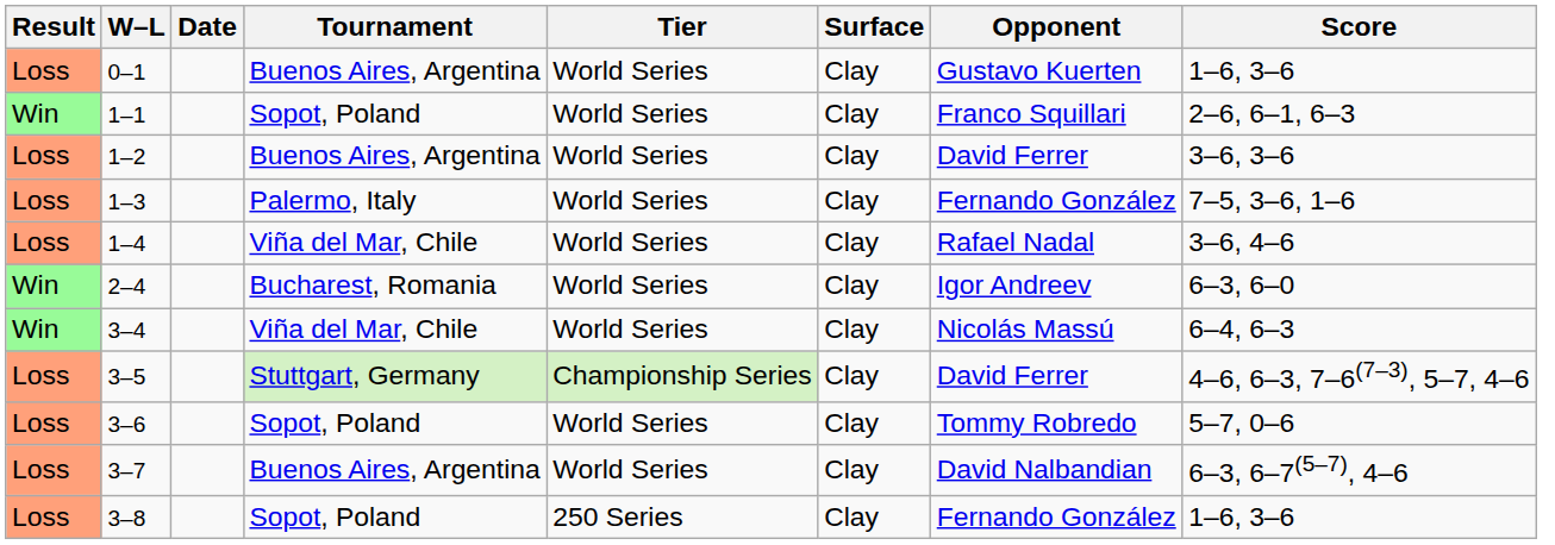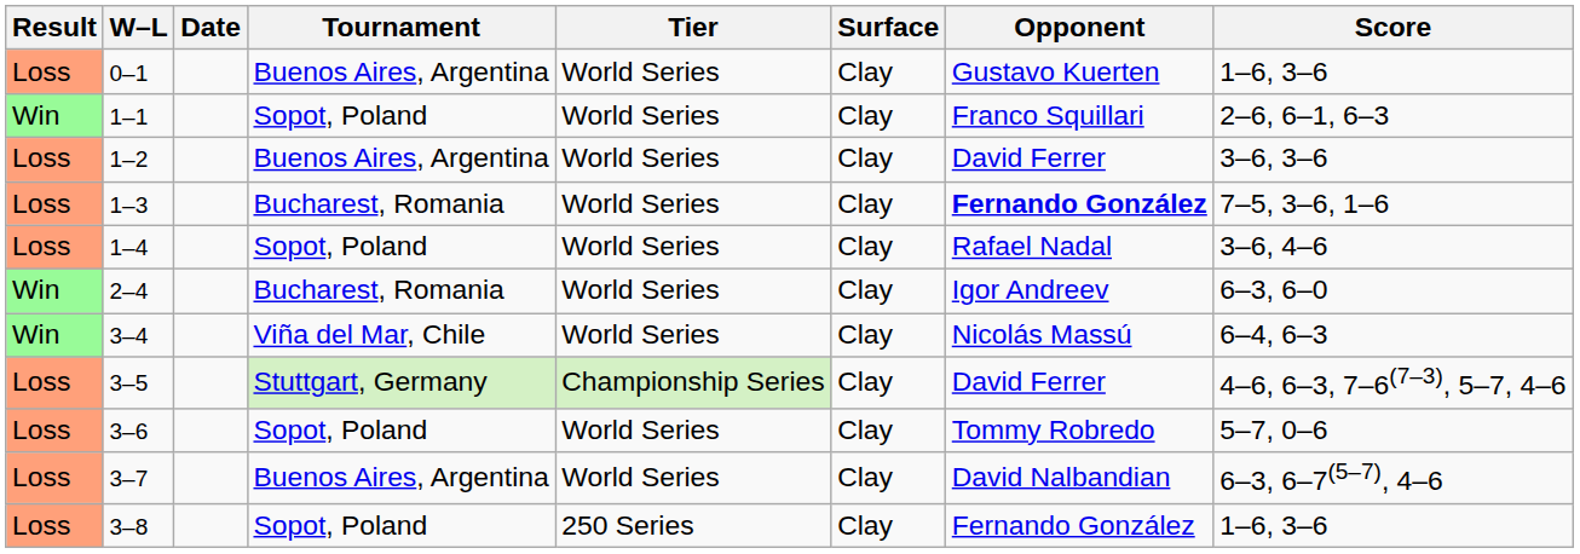 <table class="sortable wikitable">
 <tr>
 <th>Result</th>
 <th class="unsortable">W–L</th>
 <th>Date</th>
 <th>Tournament</th>
 <th>Tier</th>
 <th>Surface</th>
 <th>Opponent</th>
 <th class="unsortable">Score</th>
 </tr>
 <tr>
 <td style="background:#ffa07a;">Loss</td>
 <td><small>0–1</small></td>
 <td><a href='#'></a></td>
 <td><a href='#'>Buenos Aires</a>, Argentina</td>
 <td>World Series</td>
 <td>Clay</td>
 <td> <a href='#'>Gustavo Kuerten</a></td>
 <td>1–6, 3–6</td>
 </tr>
 <tr>
 <td style="background:#98fb98;">Win</td>
 <td><small>1–1</small></td>
 <td><a href='#'></a></td>
 <td><a href='#'>Sopot</a>, Poland</td>
 <td>World Series</td>
 <td>Clay</td>
 <td> <a href='#'>Franco Squillari</a></td>
 <td>2–6, 6–1, 6–3</td>
 </tr>
 <tr>
 <td style="background:#ffa07a;">Loss</td>
 <td><small>1–2</small></td>
 <td><a href='#'></a></td>
 <td><a href='#'>Buenos Aires</a>, Argentina</td>
 <td>World Series</td>
 <td>Clay</td>
 <td> <a href='#'>David Ferrer</a></td>
 <td>3–6, 3–6</td>
 </tr>
 <tr>
 <td style="background:#ffa07a;">Loss</td>
 <td><small>1–3</small></td>
 <td><a href='#'></a></td>
-<td><a href='#'>Palermo</a>, Italy</td>
+<td><a href='#'>Bucharest</a>, Romania</td>
 <td>World Series</td>
 <td>Clay</td>
-<td> <a href='#'>Fernando González</a></td>
+<td><strong> <a href='#'>Fernando González</a></strong></td>
 <td>7–5, 3–6, 1–6</td>
 </tr>
 <tr>
 <td style="background:#ffa07a;">Loss</td>
 <td><small>1–4</small></td>
 <td><a href='#'></a></td>
-<td><a href='#'>Viña del Mar</a>, Chile</td>
+<td><a href='#'>Sopot</a>, Poland</td>
 <td>World Series</td>
 <td>Clay</td>
 <td> <a href='#'>Rafael Nadal</a></td>
 <td>3–6, 4–6</td>
 </tr>
 <tr>
 <td style="background:#98fb98;">Win</td>
 <td><small>2–4</small></td>
 <td><a href='#'></a></td>
 <td><a href='#'>Bucharest</a>, Romania</td>
 <td>World Series</td>
 <td>Clay</td>
 <td> <a href='#'>Igor Andreev</a></td>
 <td>6–3, 6–0</td>
 </tr>
 <tr>
 <td style="background:#98fb98;">Win</td>
 <td><small>3–4</small></td>
 <td><a href='#'></a></td>
 <td><a href='#'>Viña del Mar</a>, Chile</td>
 <td>World Series</td>
 <td>Clay</td>
 <td> <a href='#'>Nicolás Massú</a></td>
 <td>6–4, 6–3</td>
 </tr>
 <tr>
 <td style="background:#ffa07a;">Loss</td>
 <td><small>3–5</small></td>
 <td><a href='#'></a></td>
 <td style="background:#d4f1c5;"><a href='#'>Stuttgart</a>, Germany</td>
 <td style="background:#d4f1c5;">Championship Series</td>
 <td>Clay</td>
 <td> <a href='#'>David Ferrer</a></td>
 <td>4–6, 6–3, 7–6<sup>(7–3)</sup>, 5–7, 4–6</td>
 </tr>
 <tr>
 <td style="background:#ffa07a;">Loss</td>
 <td><small>3–6</small></td>
 <td><a href='#'></a></td>
 <td><a href='#'>Sopot</a>, Poland</td>
 <td>World Series</td>
 <td>Clay</td>
 <td> <a href='#'>Tommy Robredo</a></td>
 <td>5–7, 0–6</td>
 </tr>
 <tr>
 <td style="background:#ffa07a;">Loss</td>
 <td><small>3–7</small></td>
 <td><a href='#'></a></td>
 <td><a href='#'>Buenos Aires</a>, Argentina</td>
 <td>World Series</td>
 <td>Clay</td>
 <td> <a href='#'>David Nalbandian</a></td>
 <td>6–3, 6–7<sup>(5–7)</sup>, 4–6</td>
 </tr>
 <tr>
 <td style="background:#ffa07a;">Loss</td>
 <td><small>3–8</small></td>
 <td><a href='#'></a></td>
 <td><a href='#'>Sopot</a>, Poland</td>
 <td>250 Series</td>
 <td>Clay</td>
 <td> <a href='#'>Fernando González</a></td>
 <td>1–6, 3–6</td>
 </tr>
 </table>
